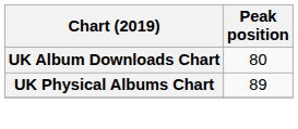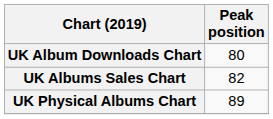 <table class="wikitable sortable plainrowheaders" style="text-align:center">
 <tr>
 <th scope="col">Chart (2019)</th>
 <th scope="col">Peak<br> position</th>
 </tr>
 <tr>
 <th scope="row">UK Album Downloads Chart</th>
 <td style="text-align:center;">80</td>
 </tr>
 <tr>
+<th scope="row">UK Albums Sales Chart</th>
+<td style="text-align:center;">82</td>
+</tr>
+<tr>
 <th scope="row">UK Physical Albums Chart</th>
 <td style="text-align:center;">89</td>
 </tr>
 <tr>
 </tr>
 </table>
